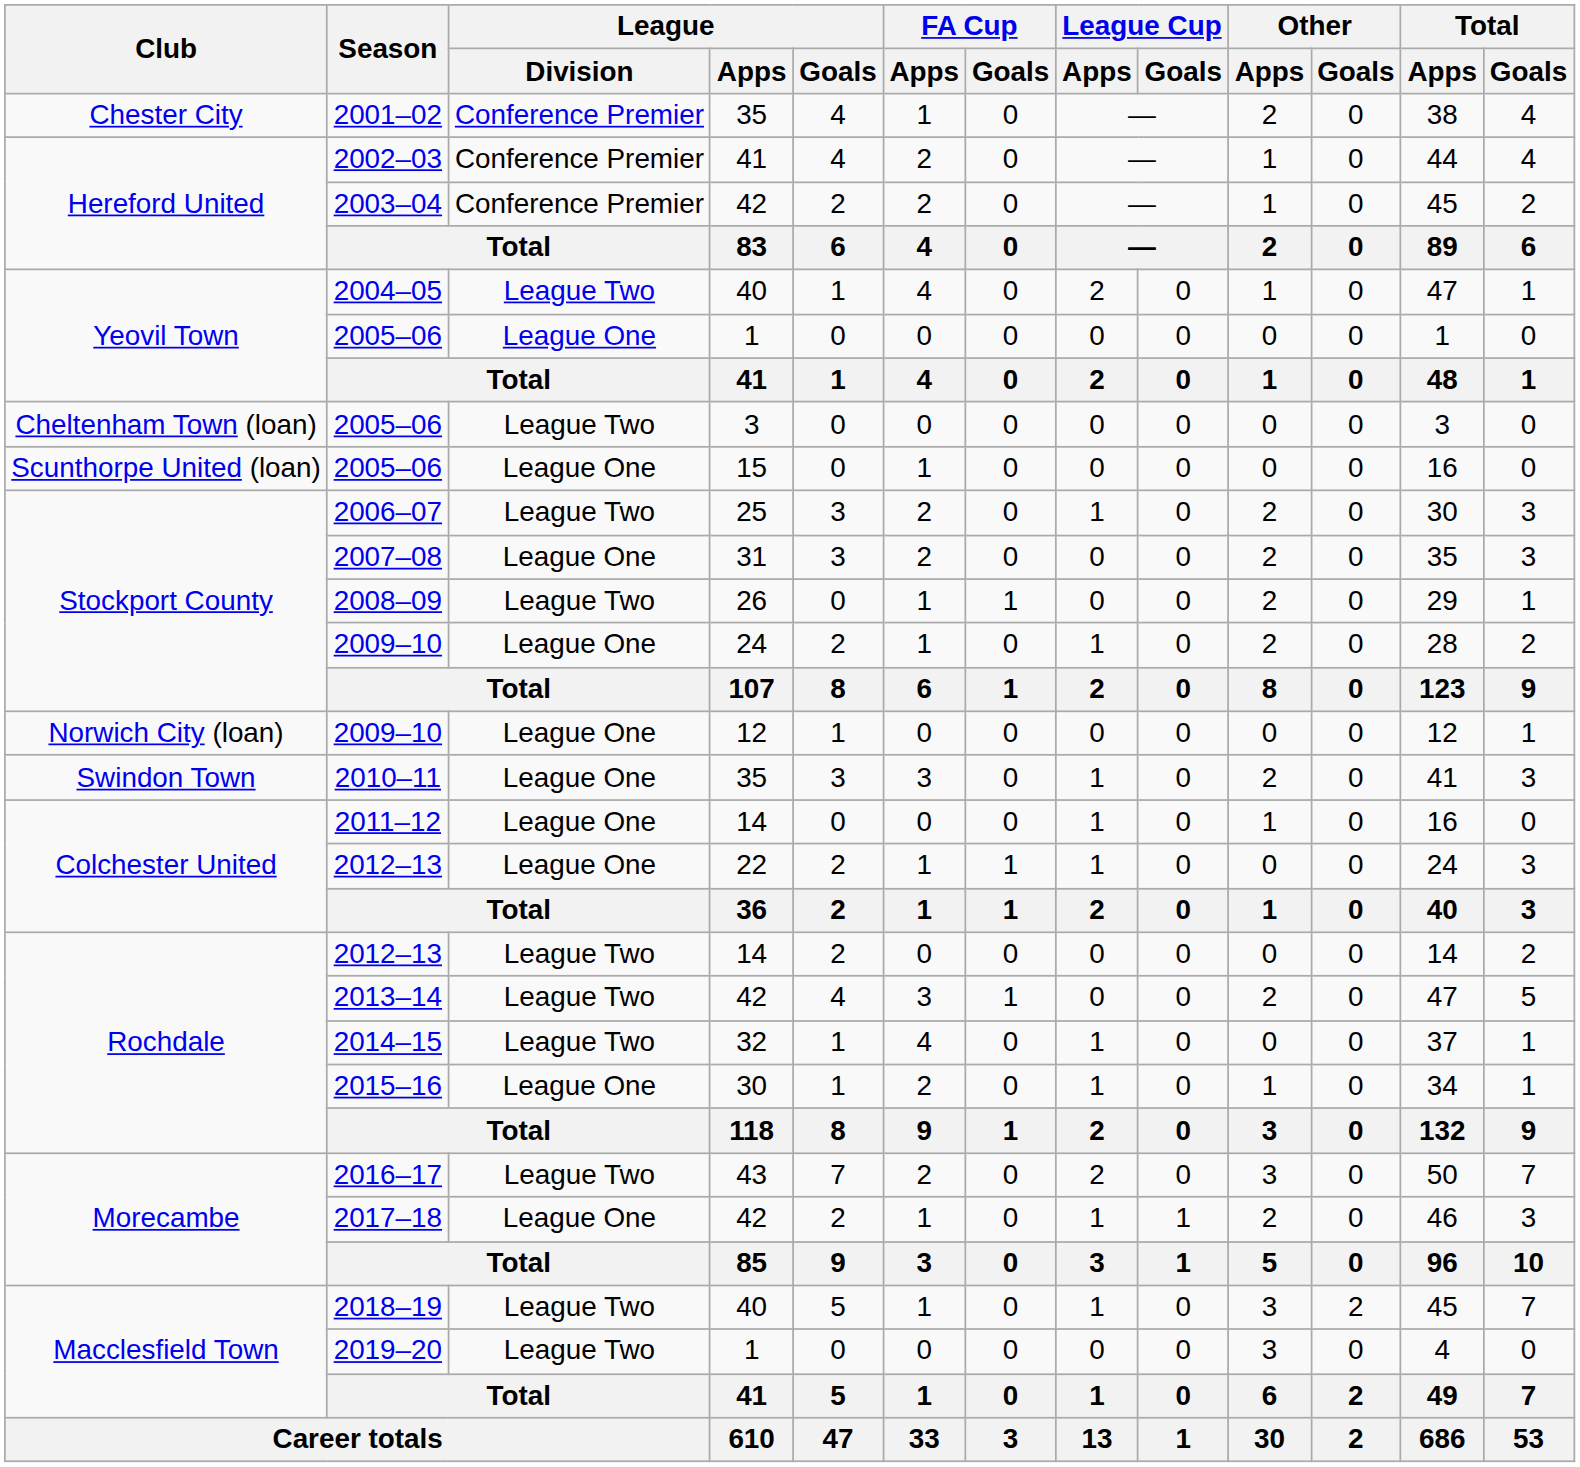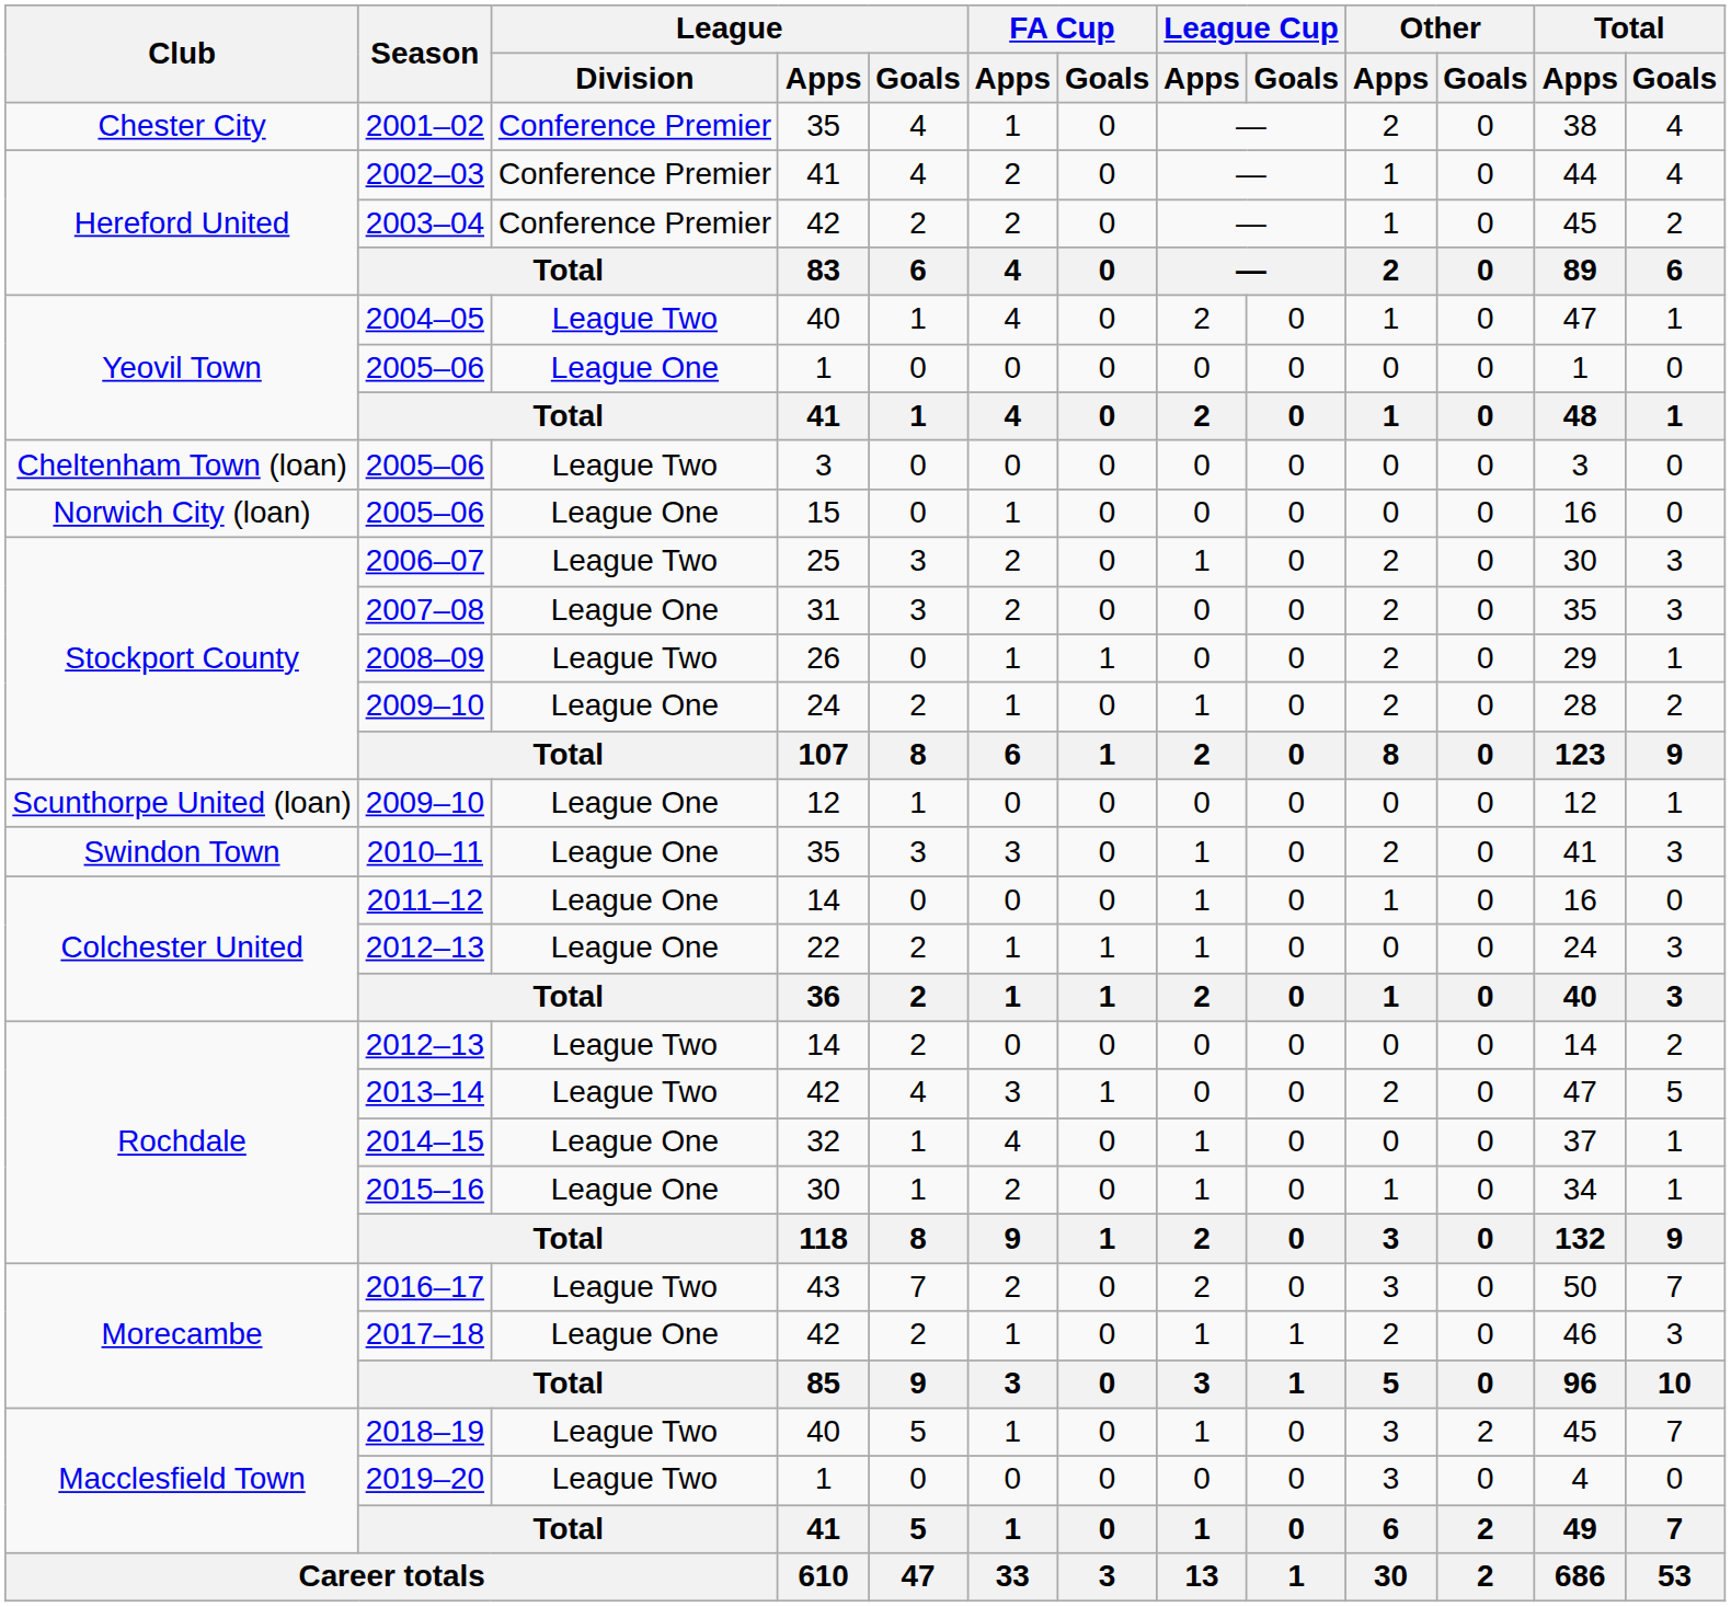 <table class=wikitable style="text-align: center">
 <tr>
 <th rowspan=2>Club</th>
 <th rowspan=2>Season</th>
 <th colspan=3>League</th>
 <th colspan=2><a href='#'>FA Cup</a></th>
 <th colspan=2><a href='#'>League Cup</a></th>
 <th colspan=2>Other</th>
 <th colspan=2>Total</th>
 </tr>
 <tr>
 <th>Division</th>
 <th>Apps</th>
 <th>Goals</th>
 <th>Apps</th>
 <th>Goals</th>
 <th>Apps</th>
 <th>Goals</th>
 <th>Apps</th>
 <th>Goals</th>
 <th>Apps</th>
 <th>Goals</th>
 </tr>
 <tr>
 <td><a href='#'>Chester City</a></td>
 <td><a href='#'>2001–02</a></td>
 <td><a href='#'>Conference Premier</a></td>
 <td>35</td>
 <td>4</td>
 <td>1</td>
 <td>0</td>
 <td colspan=2>—</td>
 <td>2</td>
 <td>0</td>
 <td>38</td>
 <td>4</td>
 </tr>
 <tr>
 <td rowspan="3"><a href='#'>Hereford United</a></td>
 <td><a href='#'>2002–03</a></td>
 <td>Conference Premier</td>
 <td>41</td>
 <td>4</td>
 <td>2</td>
 <td>0</td>
 <td colspan=2>—</td>
 <td>1</td>
 <td>0</td>
 <td>44</td>
 <td>4</td>
 </tr>
 <tr>
 <td><a href='#'>2003–04</a></td>
 <td>Conference Premier</td>
 <td>42</td>
 <td>2</td>
 <td>2</td>
 <td>0</td>
 <td colspan=2>—</td>
 <td>1</td>
 <td>0</td>
 <td>45</td>
 <td>2</td>
 </tr>
 <tr>
 <th colspan="2">Total</th>
 <th>83</th>
 <th>6</th>
 <th>4</th>
 <th>0</th>
 <th colspan=2>—</th>
 <th>2</th>
 <th>0</th>
 <th>89</th>
 <th>6</th>
 </tr>
 <tr>
 <td rowspan="3"><a href='#'>Yeovil Town</a></td>
 <td><a href='#'>2004–05</a></td>
 <td><a href='#'>League Two</a></td>
 <td>40</td>
 <td>1</td>
 <td>4</td>
 <td>0</td>
 <td>2</td>
 <td>0</td>
 <td>1</td>
 <td>0</td>
 <td>47</td>
 <td>1</td>
 </tr>
 <tr>
 <td><a href='#'>2005–06</a></td>
 <td><a href='#'>League One</a></td>
 <td>1</td>
 <td>0</td>
 <td>0</td>
 <td>0</td>
 <td>0</td>
 <td>0</td>
 <td>0</td>
 <td>0</td>
 <td>1</td>
 <td>0</td>
 </tr>
 <tr>
 <th colspan="2">Total</th>
 <th>41</th>
 <th>1</th>
 <th>4</th>
 <th>0</th>
 <th>2</th>
 <th>0</th>
 <th>1</th>
 <th>0</th>
 <th>48</th>
 <th>1</th>
 </tr>
 <tr>
 <td><a href='#'>Cheltenham Town</a> (loan)</td>
 <td><a href='#'>2005–06</a></td>
 <td>League Two</td>
 <td>3</td>
 <td>0</td>
 <td>0</td>
 <td>0</td>
 <td>0</td>
 <td>0</td>
 <td>0</td>
 <td>0</td>
 <td>3</td>
 <td>0</td>
 </tr>
 <tr>
-<td><a href='#'>Scunthorpe United</a> (loan)</td>
+<td><a href='#'>Norwich City</a> (loan)</td>
 <td><a href='#'>2005–06</a></td>
 <td>League One</td>
 <td>15</td>
 <td>0</td>
 <td>1</td>
 <td>0</td>
 <td>0</td>
 <td>0</td>
 <td>0</td>
 <td>0</td>
 <td>16</td>
 <td>0</td>
 </tr>
 <tr>
 <td rowspan="5"><a href='#'>Stockport County</a></td>
 <td><a href='#'>2006–07</a></td>
 <td>League Two</td>
 <td>25</td>
 <td>3</td>
 <td>2</td>
 <td>0</td>
 <td>1</td>
 <td>0</td>
 <td>2</td>
 <td>0</td>
 <td>30</td>
 <td>3</td>
 </tr>
 <tr>
 <td><a href='#'>2007–08</a></td>
 <td>League One</td>
 <td>31</td>
 <td>3</td>
 <td>2</td>
 <td>0</td>
 <td>0</td>
 <td>0</td>
 <td>2</td>
 <td>0</td>
 <td>35</td>
 <td>3</td>
 </tr>
 <tr>
 <td><a href='#'>2008–09</a></td>
 <td>League Two</td>
 <td>26</td>
 <td>0</td>
 <td>1</td>
 <td>1</td>
 <td>0</td>
 <td>0</td>
 <td>2</td>
 <td>0</td>
 <td>29</td>
 <td>1</td>
 </tr>
 <tr>
 <td><a href='#'>2009–10</a></td>
 <td>League One</td>
 <td>24</td>
 <td>2</td>
 <td>1</td>
 <td>0</td>
 <td>1</td>
 <td>0</td>
 <td>2</td>
 <td>0</td>
 <td>28</td>
 <td>2</td>
 </tr>
 <tr>
 <th colspan="2">Total</th>
 <th>107</th>
 <th>8</th>
 <th>6</th>
 <th>1</th>
 <th>2</th>
 <th>0</th>
 <th>8</th>
 <th>0</th>
 <th>123</th>
 <th>9</th>
 </tr>
 <tr>
-<td><a href='#'>Norwich City</a> (loan)</td>
+<td><a href='#'>Scunthorpe United</a> (loan)</td>
 <td><a href='#'>2009–10</a></td>
 <td>League One</td>
 <td>12</td>
 <td>1</td>
 <td>0</td>
 <td>0</td>
 <td>0</td>
 <td>0</td>
 <td>0</td>
 <td>0</td>
 <td>12</td>
 <td>1</td>
 </tr>
 <tr>
 <td><a href='#'>Swindon Town</a></td>
 <td><a href='#'>2010–11</a></td>
 <td>League One</td>
 <td>35</td>
 <td>3</td>
 <td>3</td>
 <td>0</td>
 <td>1</td>
 <td>0</td>
 <td>2</td>
 <td>0</td>
 <td>41</td>
 <td>3</td>
 </tr>
 <tr>
 <td rowspan="3"><a href='#'>Colchester United</a></td>
 <td><a href='#'>2011–12</a></td>
 <td>League One</td>
 <td>14</td>
 <td>0</td>
 <td>0</td>
 <td>0</td>
 <td>1</td>
 <td>0</td>
 <td>1</td>
 <td>0</td>
 <td>16</td>
 <td>0</td>
 </tr>
 <tr>
 <td><a href='#'>2012–13</a></td>
 <td>League One</td>
 <td>22</td>
 <td>2</td>
 <td>1</td>
 <td>1</td>
 <td>1</td>
 <td>0</td>
 <td>0</td>
 <td>0</td>
 <td>24</td>
 <td>3</td>
 </tr>
 <tr>
 <th colspan="2">Total</th>
 <th>36</th>
 <th>2</th>
 <th>1</th>
 <th>1</th>
 <th>2</th>
 <th>0</th>
 <th>1</th>
 <th>0</th>
 <th>40</th>
 <th>3</th>
 </tr>
 <tr>
 <td rowspan="5"><a href='#'>Rochdale</a></td>
 <td><a href='#'>2012–13</a></td>
 <td>League Two</td>
 <td>14</td>
 <td>2</td>
 <td>0</td>
 <td>0</td>
 <td>0</td>
 <td>0</td>
 <td>0</td>
 <td>0</td>
 <td>14</td>
 <td>2</td>
 </tr>
 <tr>
 <td><a href='#'>2013–14</a></td>
 <td>League Two</td>
 <td>42</td>
 <td>4</td>
 <td>3</td>
 <td>1</td>
 <td>0</td>
 <td>0</td>
 <td>2</td>
 <td>0</td>
 <td>47</td>
 <td>5</td>
 </tr>
 <tr>
 <td><a href='#'>2014–15</a></td>
-<td>League Two</td>
+<td>League One</td>
 <td>32</td>
 <td>1</td>
 <td>4</td>
 <td>0</td>
 <td>1</td>
 <td>0</td>
 <td>0</td>
 <td>0</td>
 <td>37</td>
 <td>1</td>
 </tr>
 <tr>
 <td><a href='#'>2015–16</a></td>
 <td>League One</td>
 <td>30</td>
 <td>1</td>
 <td>2</td>
 <td>0</td>
 <td>1</td>
 <td>0</td>
 <td>1</td>
 <td>0</td>
 <td>34</td>
 <td>1</td>
 </tr>
 <tr>
 <th colspan="2">Total</th>
 <th>118</th>
 <th>8</th>
 <th>9</th>
 <th>1</th>
 <th>2</th>
 <th>0</th>
 <th>3</th>
 <th>0</th>
 <th>132</th>
 <th>9</th>
 </tr>
 <tr>
 <td rowspan="3"><a href='#'>Morecambe</a></td>
 <td><a href='#'>2016–17</a></td>
 <td>League Two</td>
 <td>43</td>
 <td>7</td>
 <td>2</td>
 <td>0</td>
 <td>2</td>
 <td>0</td>
 <td>3</td>
 <td>0</td>
 <td>50</td>
 <td>7</td>
 </tr>
 <tr>
 <td><a href='#'>2017–18</a></td>
 <td>League One</td>
 <td>42</td>
 <td>2</td>
 <td>1</td>
 <td>0</td>
 <td>1</td>
 <td>1</td>
 <td>2</td>
 <td>0</td>
 <td>46</td>
 <td>3</td>
 </tr>
 <tr>
 <th colspan="2">Total</th>
 <th>85</th>
 <th>9</th>
 <th>3</th>
 <th>0</th>
 <th>3</th>
 <th>1</th>
 <th>5</th>
 <th>0</th>
 <th>96</th>
 <th>10</th>
 </tr>
 <tr>
 <td rowspan="3"><a href='#'>Macclesfield Town</a></td>
 <td><a href='#'>2018–19</a></td>
 <td>League Two</td>
 <td>40</td>
 <td>5</td>
 <td>1</td>
 <td>0</td>
 <td>1</td>
 <td>0</td>
 <td>3</td>
 <td>2</td>
 <td>45</td>
 <td>7</td>
 </tr>
 <tr>
 <td><a href='#'>2019–20</a></td>
 <td>League Two</td>
 <td>1</td>
 <td>0</td>
 <td>0</td>
 <td>0</td>
 <td>0</td>
 <td>0</td>
 <td>3</td>
 <td>0</td>
 <td>4</td>
 <td>0</td>
 </tr>
 <tr>
 <th colspan="2">Total</th>
 <th>41</th>
 <th>5</th>
 <th>1</th>
 <th>0</th>
 <th>1</th>
 <th>0</th>
 <th>6</th>
 <th>2</th>
 <th>49</th>
 <th>7</th>
 </tr>
 <tr>
 <th colspan="3">Career totals</th>
 <th>610</th>
 <th>47</th>
 <th>33</th>
 <th>3</th>
 <th>13</th>
 <th>1</th>
 <th>30</th>
 <th>2</th>
 <th>686</th>
 <th>53</th>
 </tr>
 </table>
